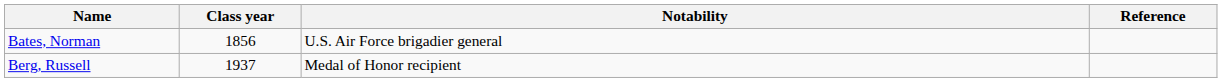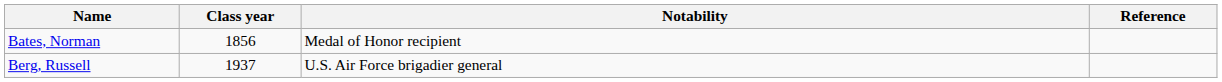 <table class="wikitable sortable" style="width:100%">
 <tr>
 <th width="*">Name</th>
 <th width="10%">Class year</th>
 <th width="65%">Notability</th>
 <th width="*">Reference</th>
 </tr>
 <tr valign="top">
 <td><a href='#'>Bates, Norman</a></td>
 <td align="center">1856</td>
-<td>U.S. Air Force brigadier general</td>
+<td>Medal of Honor recipient</td>
 <td align="center"></td>
 </tr>
 <tr valign="top">
 <td><a href='#'>Berg, Russell</a></td>
 <td align="center">1937</td>
-<td>Medal of Honor recipient</td>
+<td>U.S. Air Force brigadier general</td>
 <td align="center"></td>
 </tr>
 </table>
